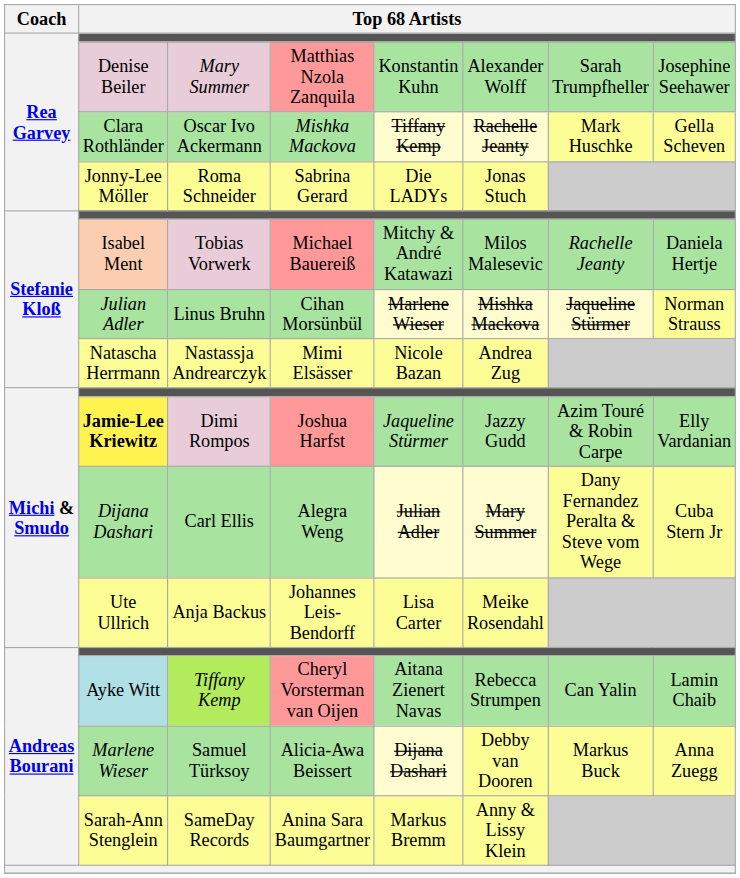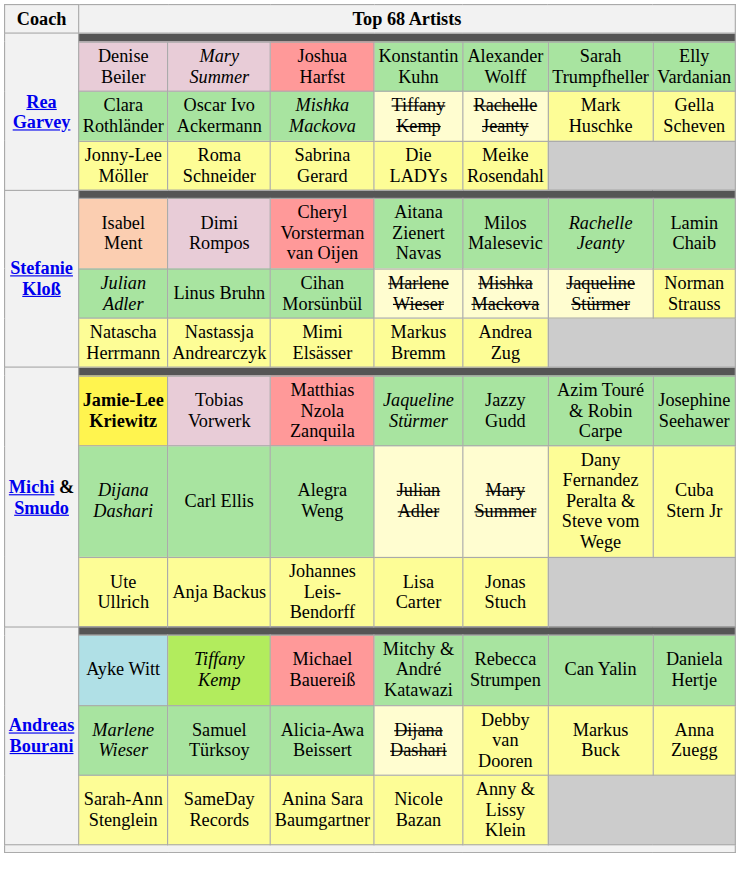 <table class="wikitable" style="text-align:center; width:100%;">
 <tr>
 <th scope="col" style="width:15%;">Coach</th>
 <th scope="col" style="width:85%;" colspan="7">Top 68 Artists</th>
 </tr>
 <tr>
 <th rowspan="4"><a href='#'>Rea Garvey</a></th>
 <td colspan=7 style="background:#555555;"></td>
 </tr>
 <tr>
 <td width="17%" style="background:#E8CCD7;">Denise Beiler</td>
 <td width="17%" style="background:#E8CCD7;"><em>Mary Summer</em></td>
-<td style="background:#FF9999;">Matthias Nzola Zanquila</td>
+<td width="17%" style="background:#FF9999;">Joshua Harfst</td>
 <td width="17%" style="background:#A8E4A0;">Konstantin Kuhn</td>
 <td width="17%" style="background:#A8E4A0;">Alexander Wolff</td>
 <td width="17%" style="background:#A8E4A0;">Sarah Trumpfheller</td>
-<td width="17%" style="background:#A8E4A0;">Josephine Seehawer</td>
+<td style="background:#A8E4A0;">Elly Vardanian</td>
 </tr>
 <tr>
 <td style="background:#A8E4A0;">Clara Rothländer</td>
 <td style="background:#A8E4A0;">Oscar Ivo Ackermann</td>
 <td style="background:#A8E4A0;"><em>Мishka Mackova</em></td>
 <td style="background:#FFFDD0;"><s>Tiffany Kemp</s></td>
 <td style="background:#FFFDD0;"><s>Rachelle Jeanty</s></td>
 <td style="background:#FDFD96;">Mark Huschke</td>
 <td style="background:#FDFD96;">Gella Scheven</td>
 </tr>
 <tr>
 <td style="background:#FDFD96;">Jonny-Lee Möller</td>
 <td style="background:#FDFD96;">Roma Schneider</td>
 <td style="background:#FDFD96;">Sabrina Gerard</td>
 <td style="background:#FDFD96;">Die LADYs</td>
-<td style="background:#FDFD96;">Jonas Stuch</td>
+<td style="background:#FDFD96;">Meike Rosendahl</td>
 <td colspan=2 style="background:#ccc;"></td>
 </tr>
 <tr>
 <th scope="row" rowspan="4"><a href='#'>Stefanie Kloß</a></th>
 <td colspan=7 style="background:#555555;"></td>
 </tr>
 <tr>
 <td style="background:#FBCEB1;">Isabel Ment</td>
-<td style="background:#E8CCD7;">Tobias Vorwerk</td>
-<td style="background:#FF9999;">Michael Bauereiß</td>
-<td style="background:#A8E4A0;">Mitchy & André Katawazi</td>
+<td style="background:#E8CCD7;">Dimi Rompos</td>
+<td style="background:#FF9999;">Cheryl Vorsterman van Oijen</td>
+<td style="background:#A8E4A0;">Aitana Zienert Navas</td>
 <td style="background:#A8E4A0;">Milos Malesevic</td>
 <td style="background:#A8E4A0;"><em>Rachelle Jeanty</em></td>
-<td style="background:#A8E4A0;">Daniela Hertje</td>
+<td style="background:#A8E4A0;">Lamin Chaib</td>
 </tr>
 <tr>
 <td style="background:#A8E4A0;"><em>Julian Adler</em></td>
 <td style="background:#A8E4A0;">Linus Bruhn</td>
 <td style="background:#A8E4A0;">Cihan Morsünbül</td>
 <td style="background:#FFFDD0;"><s>Marlene Wieser</s></td>
 <td style="background:#FFFDD0;"><s>Mishka Mackova</s></td>
 <td style="background:#FFFDD0;"><s>Jaqueline Stürmer</s></td>
 <td style="background:#FDFD96;">Norman Strauss</td>
 </tr>
 <tr>
 <td style="background:#FDFD96;">Natascha Herrmann</td>
 <td style="background:#FDFD96;">Nastassja Andrearczyk</td>
 <td style="background:#FDFD96;">Mimi Elsässer</td>
-<td style="background:#FDFD96;">Nicole Bazan</td>
+<td style="background:#FDFD96;">Markus Bremm</td>
 <td style="background:#FDFD96;">Andrea Zug</td>
 <td colspan=2 style="background:#ccc;"></td>
 </tr>
 <tr>
 <th scope="row" rowspan="4"><a href='#'>Michi</a> & <a href='#'>Smudo</a></th>
 <td colspan=7 style="background:#555555;"></td>
 </tr>
 <tr>
 <td style="background:#FFF44F;"><strong>Jamie-Lee Kriewitz</strong></td>
-<td style="background:#E8CCD7;">Dimi Rompos</td>
-<td width="17%" style="background:#FF9999;">Joshua Harfst</td>
+<td style="background:#E8CCD7;">Tobias Vorwerk</td>
+<td style="background:#FF9999;">Matthias Nzola Zanquila</td>
 <td style="background:#A8E4A0;"><em>Jaqueline Stürmer</em></td>
 <td style="background:#A8E4A0;">Jazzy Gudd</td>
 <td style="background:#A8E4A0;">Azim Touré & Robin Carpe</td>
-<td style="background:#A8E4A0;">Elly Vardanian</td>
+<td width="17%" style="background:#A8E4A0;">Josephine Seehawer</td>
 </tr>
 <tr>
 <td style="background:#A8E4A0;"><em>Dijana Dashari</em></td>
 <td style="background:#A8E4A0;">Carl Ellis</td>
 <td style="background:#A8E4A0;">Alegra Weng</td>
 <td style="background:#FFFDD0;"><s>Julian Adler</s></td>
 <td style="background:#FFFDD0;"><s>Mary Summer</s></td>
 <td style="background:#FDFD96;">Dany Fernandez Peralta & Steve vom Wege</td>
 <td style="background:#FDFD96;">Cuba Stern Jr</td>
 </tr>
 <tr>
 <td style="background:#FDFD96;">Ute Ullrich</td>
 <td style="background:#FDFD96;">Anja Backus</td>
 <td style="background:#FDFD96;">Johannes Leis-Bendorff</td>
 <td style="background:#FDFD96;">Lisa Carter</td>
-<td style="background:#FDFD96;">Meike Rosendahl</td>
+<td style="background:#FDFD96;">Jonas Stuch</td>
 <td colspan=2 style="background:#ccc;"></td>
 </tr>
 <tr>
 <th scope="row" rowspan="4"><a href='#'>Andreas Bourani</a></th>
 <td colspan=7 style="background:#555555;"></td>
 </tr>
 <tr>
 <td style="background:#B0E0E6;">Ayke Witt</td>
 <td style="background:#B2EC5D;"><em>Tiffany Kemp</em></td>
-<td style="background:#FF9999;">Cheryl Vorsterman van Oijen</td>
-<td style="background:#A8E4A0;">Aitana Zienert Navas</td>
+<td style="background:#FF9999;">Michael Bauereiß</td>
+<td style="background:#A8E4A0;">Mitchy & André Katawazi</td>
 <td style="background:#A8E4A0;">Rebecca Strumpen</td>
 <td style="background:#A8E4A0;">Can Yalin</td>
-<td style="background:#A8E4A0;">Lamin Chaib</td>
+<td style="background:#A8E4A0;">Daniela Hertje</td>
 </tr>
 <tr>
 <td style="background:#A8E4A0;"><em>Marlene Wieser</em></td>
 <td style="background:#A8E4A0;">Samuel Türksoy</td>
 <td style="background:#A8E4A0;">Alicia-Awa Beissert</td>
 <td style="background:#FFFDD0;"><s>Dijana Dashari</s></td>
 <td style="background:#FDFD96;">Debby van Dooren</td>
 <td style="background:#FDFD96;">Markus Buck</td>
 <td style="background:#FDFD96;">Anna Zuegg</td>
 </tr>
 <tr>
 <td style="background:#FDFD96;">Sarah-Ann Stenglein</td>
 <td style="background:#FDFD96;">SameDay Records</td>
 <td style="background:#FDFD96;">Anina Sara Baumgartner</td>
-<td style="background:#FDFD96;">Markus Bremm</td>
+<td style="background:#FDFD96;">Nicole Bazan</td>
 <td style="background:#FDFD96;">Anny & Lissy Klein</td>
 <td colspan=2 style="background:#ccc;"></td>
 </tr>
 <tr>
 <th style="font-size:90%; line-height:12px;" colspan="8"><small></small></th>
 </tr>
 <tr>
 </tr>
 </table>
